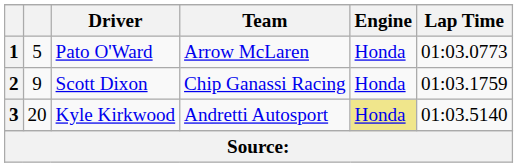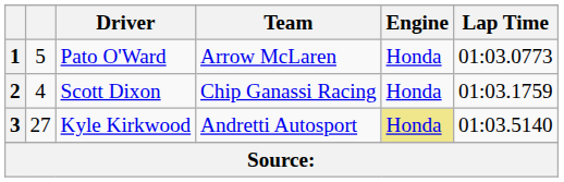 <table class="wikitable" style="font-size:95%;">
 <tr>
 </tr>
 <tr>
 <th></th>
 <th></th>
 <th>Driver</th>
 <th>Team</th>
 <th>Engine</th>
 <th>Lap Time</th>
 </tr>
 <tr>
 <th>1</th>
 <td align="center">5</td>
 <td> <a href='#'>Pato O'Ward</a> <strong></strong></td>
 <td><a href='#'>Arrow McLaren</a></td>
 <td><a href='#'>Honda</a></td>
 <td>01:03.0773</td>
 </tr>
 <tr>
 <th>2</th>
-<td align="center">9</td>
+<td align="center">4</td>
 <td> <a href='#'>Scott Dixon</a> <strong></strong></td>
 <td><a href='#'>Chip Ganassi Racing</a></td>
 <td><a href='#'>Honda</a></td>
 <td>01:03.1759</td>
 </tr>
 <tr>
 <th>3</th>
-<td align="center">20</td>
+<td align="center">27</td>
 <td> <a href='#'>Kyle Kirkwood</a></td>
 <td><a href='#'>Andretti Autosport</a></td>
 <td style="background: khaki;"><a href='#'>Honda</a></td>
 <td>01:03.5140</td>
 </tr>
 <tr>
 </tr>
 <tr class="sortbottom">
 <th colspan="6">Source:</th>
 </tr>
 </table>
